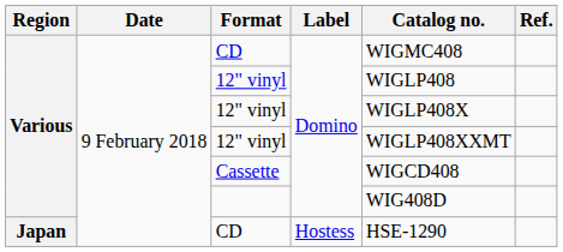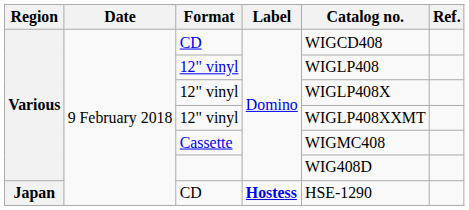 <table class="wikitable plainrowheaders">
 <tr>
 <th scope="col">Region</th>
 <th scope="col">Date</th>
 <th scope="col">Format</th>
 <th scope="col">Label</th>
 <th scope="col">Catalog no.</th>
 <th scope="col">Ref.</th>
 </tr>
 <tr>
 <th scope="row" rowspan="6">Various</th>
 <td rowspan="7">9 February 2018</td>
 <td><a href='#'>CD</a></td>
 <td rowspan="6"><a href='#'>Domino</a></td>
-<td>WIGMC408</td>
+<td>WIGCD408</td>
 <td></td>
 </tr>
 <tr>
 <td><a href='#'>12" vinyl</a></td>
 <td>WIGLP408</td>
 <td></td>
 </tr>
 <tr>
 <td>12" vinyl </td>
 <td>WIGLP408X</td>
 <td></td>
 </tr>
 <tr>
 <td>12" vinyl </td>
 <td>WIGLP408XXMT</td>
 <td></td>
 </tr>
 <tr>
 <td><a href='#'>Cassette</a></td>
-<td>WIGCD408</td>
+<td>WIGMC408</td>
 <td></td>
 </tr>
 <tr>
 <td></td>
 <td>WIG408D</td>
 <td></td>
 </tr>
 <tr>
 <th scope="row">Japan</th>
 <td>CD</td>
-<td><a href='#'>Hostess</a></td>
+<td><strong><a href='#'>Hostess</a></strong></td>
 <td>HSE-1290</td>
 <td></td>
 </tr>
 </table>
